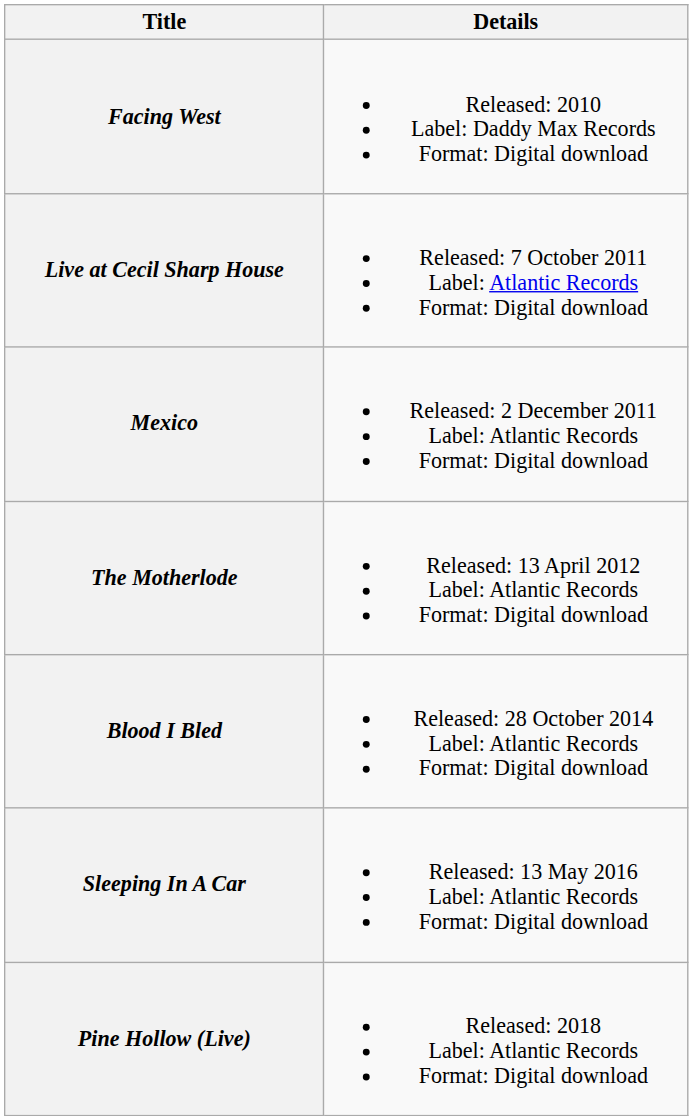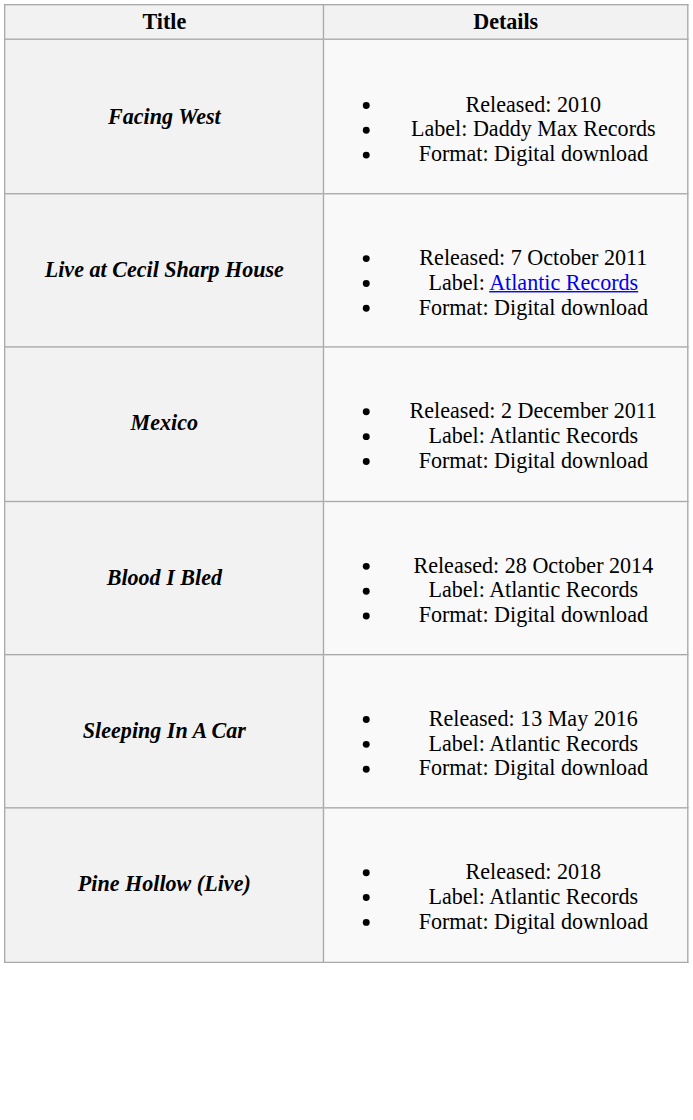 <table class="wikitable plainrowheaders" style="text-align:center;">
 <tr>
 <th scope="col" style="width:14em;">Title</th>
 <th scope="col" style="width:16em;">Details</th>
 </tr>
 <tr>
 <th scope="row"><em>Facing West</em></th>
 <td><br><ul><li>Released: 2010</li><li>Label: Daddy Max Records</li><li>Format: Digital download</li></ul></td>
 </tr>
 <tr>
 <th scope="row"><em>Live at Cecil Sharp House</em></th>
 <td><br><ul><li>Released: 7 October 2011</li><li>Label: <a href='#'>Atlantic Records</a></li><li>Format: Digital download</li></ul></td>
 </tr>
 <tr>
 <th scope="row"><em>Mexico</em></th>
 <td><br><ul><li>Released: 2 December 2011</li><li>Label: Atlantic Records</li><li>Format: Digital download</li></ul></td>
 </tr>
 <tr>
-<th scope="row"><em>The Motherlode</em></th>
-<td><br><ul><li>Released: 13 April 2012</li><li>Label: Atlantic Records</li><li>Format: Digital download</li></ul></td>
-</tr>
-<tr>
 <th scope="row"><em>Blood I Bled</em></th>
 <td><br><ul><li>Released: 28 October 2014</li><li>Label: Atlantic Records</li><li>Format: Digital download</li></ul></td>
 </tr>
 <tr>
 <th scope="row"><em>Sleeping In A Car</em></th>
 <td><br><ul><li>Released: 13 May 2016</li><li>Label: Atlantic Records</li><li>Format: Digital download</li></ul></td>
 </tr>
 <tr>
 <th scope="row"><em>Pine Hollow (Live)</em></th>
 <td><br><ul><li>Released: 2018</li><li>Label: Atlantic Records</li><li>Format: Digital download</li></ul></td>
 </tr>
 </table>
